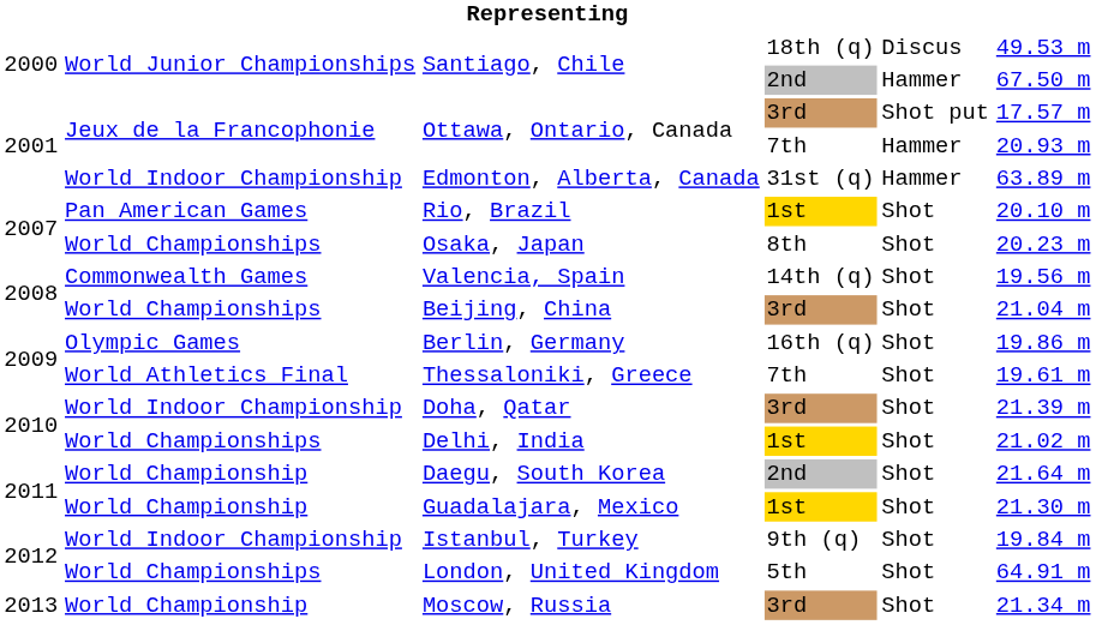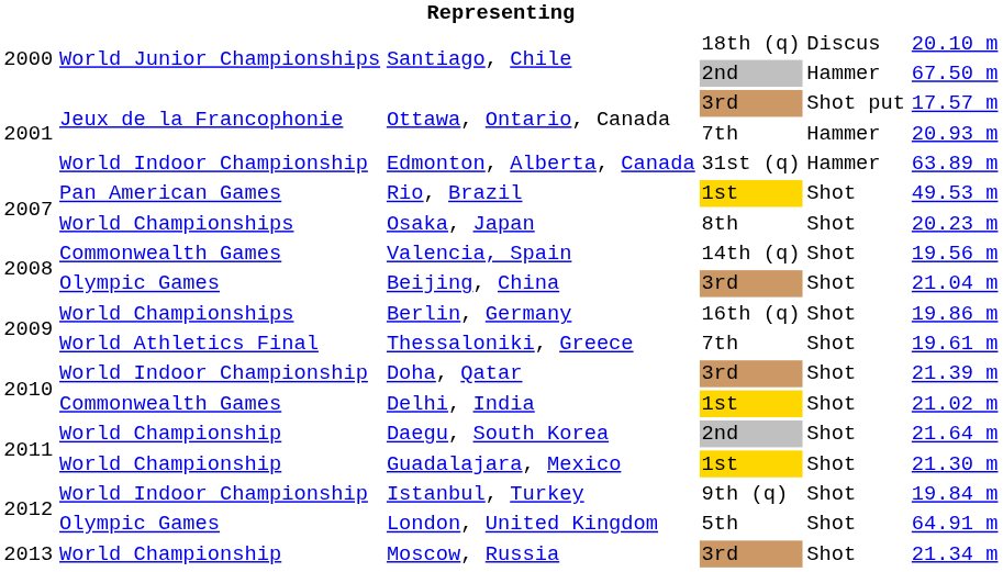 <table>
 <tr>
 <th colspan="6">Representing </th>
 </tr>
 <tr>
 <td rowspan=2>2000</td>
 <td rowspan=2><a href='#'>World Junior Championships</a></td>
 <td rowspan=2><a href='#'>Santiago</a>, <a href='#'>Chile</a></td>
 <td>18th (q)</td>
 <td>Discus</td>
-<td><a href='#'>49.53 m</a></td>
+<td><a href='#'>20.10 m</a></td>
 </tr>
 <tr>
 <td style="background:silver;">2nd</td>
 <td>Hammer</td>
 <td><a href='#'>67.50 m</a></td>
 </tr>
 <tr>
 <td rowspan=3>2001</td>
 <td rowspan=2><a href='#'>Jeux de la Francophonie</a></td>
 <td rowspan=2><a href='#'>Ottawa</a>, <a href='#'>Ontario</a>, Canada</td>
 <td style="background:#c96;">3rd</td>
 <td>Shot put</td>
 <td><a href='#'>17.57 m</a></td>
 </tr>
 <tr>
 <td>7th</td>
 <td>Hammer</td>
 <td><a href='#'>20.93 m</a></td>
 </tr>
 <tr>
 <td><a href='#'>World Indoor Championship</a></td>
 <td><a href='#'>Edmonton</a>, <a href='#'>Alberta</a>, <a href='#'>Canada</a></td>
 <td>31st (q)</td>
 <td>Hammer</td>
 <td><a href='#'>63.89 m</a></td>
 </tr>
 <tr>
 <td rowspan=2>2007</td>
 <td><a href='#'>Pan American Games</a></td>
 <td><a href='#'>Rio</a>, <a href='#'>Brazil</a></td>
 <td style="background:gold;">1st</td>
 <td>Shot</td>
-<td><a href='#'>20.10 m</a></td>
+<td><a href='#'>49.53 m</a></td>
 </tr>
 <tr>
 <td><a href='#'>World Championships</a></td>
 <td><a href='#'>Osaka</a>, <a href='#'>Japan</a></td>
 <td>8th</td>
 <td>Shot</td>
 <td><a href='#'>20.23 m</a></td>
 </tr>
 <tr>
 <td rowspan=2>2008</td>
 <td><a href='#'>Commonwealth Games</a></td>
 <td><a href='#'>Valencia, Spain</a></td>
 <td>14th (q)</td>
 <td>Shot</td>
 <td><a href='#'>19.56 m</a></td>
 </tr>
 <tr>
-<td><a href='#'>World Championships</a></td>
+<td><a href='#'>Olympic Games</a></td>
 <td><a href='#'>Beijing</a>, <a href='#'>China</a></td>
 <td style="background:#c96;">3rd</td>
 <td>Shot</td>
 <td><a href='#'>21.04 m</a></td>
 </tr>
 <tr>
 <td rowspan=2>2009</td>
-<td><a href='#'>Olympic Games</a></td>
+<td><a href='#'>World Championships</a></td>
 <td><a href='#'>Berlin</a>, <a href='#'>Germany</a></td>
 <td>16th (q)</td>
 <td>Shot</td>
 <td><a href='#'>19.86 m</a></td>
 </tr>
 <tr>
 <td><a href='#'>World Athletics Final</a></td>
 <td><a href='#'>Thessaloniki</a>, <a href='#'>Greece</a></td>
 <td>7th</td>
 <td>Shot</td>
 <td><a href='#'>19.61 m</a></td>
 </tr>
 <tr>
 <td rowspan=2>2010</td>
 <td><a href='#'>World Indoor Championship</a></td>
 <td><a href='#'>Doha</a>, <a href='#'>Qatar</a></td>
 <td style="background:#c96;">3rd</td>
 <td>Shot</td>
 <td><a href='#'>21.39 m</a></td>
 </tr>
 <tr>
-<td><a href='#'>World Championships</a></td>
+<td><a href='#'>Commonwealth Games</a></td>
 <td><a href='#'>Delhi</a>, <a href='#'>India</a></td>
 <td style="background:gold;">1st</td>
 <td>Shot</td>
 <td><a href='#'>21.02 m</a></td>
 </tr>
 <tr>
 <td rowspan=2>2011</td>
 <td><a href='#'>World Championship</a></td>
 <td><a href='#'>Daegu</a>, <a href='#'>South Korea</a></td>
 <td style="background:silver;">2nd</td>
 <td>Shot</td>
 <td><a href='#'>21.64 m</a></td>
 </tr>
 <tr>
 <td><a href='#'>World Championship</a></td>
 <td><a href='#'>Guadalajara</a>, <a href='#'>Mexico</a></td>
 <td style="background:gold;">1st</td>
 <td>Shot</td>
 <td><a href='#'>21.30 m</a></td>
 </tr>
 <tr>
 <td rowspan=2>2012</td>
 <td><a href='#'>World Indoor Championship</a></td>
 <td><a href='#'>Istanbul</a>, <a href='#'>Turkey</a></td>
 <td>9th (q)</td>
 <td>Shot</td>
 <td><a href='#'>19.84 m</a></td>
 </tr>
 <tr>
-<td><a href='#'>World Championships</a></td>
+<td><a href='#'>Olympic Games</a></td>
 <td><a href='#'>London</a>, <a href='#'>United Kingdom</a></td>
 <td>5th</td>
 <td>Shot</td>
 <td><a href='#'>64.91 m</a></td>
 </tr>
 <tr>
 <td>2013</td>
 <td><a href='#'>World Championship</a></td>
 <td><a href='#'>Moscow</a>, <a href='#'>Russia</a></td>
 <td style="background:#c96;">3rd</td>
 <td>Shot</td>
 <td><a href='#'>21.34 m</a></td>
 </tr>
 </table>
